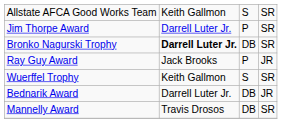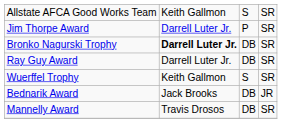 <table class="wikitable">
 <tr>
 <td>Allstate AFCA Good Works Team</td>
 <td>Keith Gallmon</td>
 <td>S</td>
 <td>SR</td>
 </tr>
 <tr>
 <td><a href='#'>Jim Thorpe Award</a></td>
 <td><a href='#'>Darrell Luter Jr.</a></td>
 <td>P</td>
 <td>SR</td>
 </tr>
 <tr>
 <td><a href='#'>Bronko Nagurski Trophy</a></td>
 <td><strong>Darrell Luter Jr.</strong></td>
 <td>DB</td>
 <td>SR</td>
 </tr>
 <tr>
 <td><a href='#'>Ray Guy Award</a></td>
-<td>Jack Brooks</td>
-<td>P</td>
-<td>JR</td>
+<td>Darrell Luter Jr.</td>
+<td>DB</td>
+<td>SR</td>
 </tr>
 <tr>
 <td><a href='#'>Wuerffel Trophy</a></td>
 <td>Keith Gallmon</td>
 <td>S</td>
 <td>SR</td>
 </tr>
 <tr>
 <td><a href='#'>Bednarik Award</a></td>
-<td>Darrell Luter Jr.</td>
+<td>Jack Brooks</td>
 <td>DB</td>
 <td>JR</td>
 </tr>
 <tr>
 <td><a href='#'>Mannelly Award</a></td>
 <td>Travis Drosos</td>
 <td>DB</td>
 <td>SR</td>
 </tr>
 <tr>
 </tr>
 </table>
